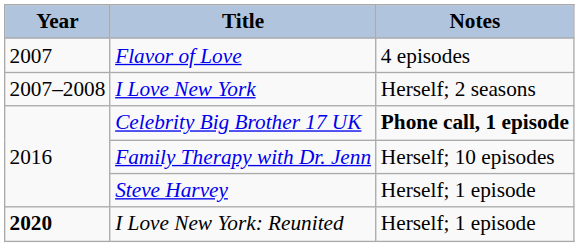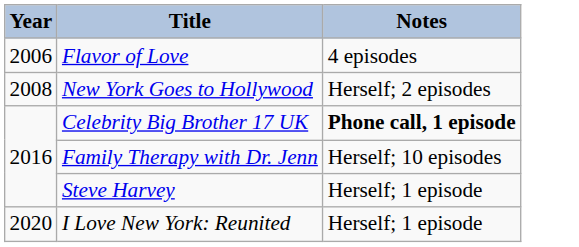 <table class="wikitable">
 <tr style="text-align:center;">
 <th style="background:#B0C4DE;">Year</th>
 <th style="background:#B0C4DE;">Title</th>
 <th style="background:#B0C4DE;">Notes</th>
 </tr>
 <tr>
-<td rowspan="1">2007</td>
+<td rowspan="1">2006</td>
 <td><em><a href='#'>Flavor of Love</a></em></td>
 <td>4 episodes</td>
 </tr>
 <tr>
-<td rowspan="1">2007–2008</td>
-<td><em><a href='#'>I Love New York</a></em></td>
-<td>Herself; 2 seasons</td>
+<td>2008</td>
+<td><em><a href='#'>New York Goes to Hollywood</a></em></td>
+<td>Herself; 2 episodes</td>
 </tr>
 <tr>
 <td rowspan="3">2016</td>
 <td><em><a href='#'>Celebrity Big Brother 17 UK</a></em></td>
 <td><strong>Phone call, 1 episode</strong></td>
 </tr>
 <tr>
 <td><em><a href='#'>Family Therapy with Dr. Jenn</a></em></td>
 <td>Herself; 10 episodes</td>
 </tr>
 <tr>
 <td><em><a href='#'>Steve Harvey</a></em></td>
 <td>Herself; 1 episode</td>
 </tr>
 <tr>
-<td><strong>2020</strong></td>
+<td>2020</td>
 <td><em>I Love New York: Reunited</em></td>
 <td>Herself; 1 episode</td>
 </tr>
 </table>
